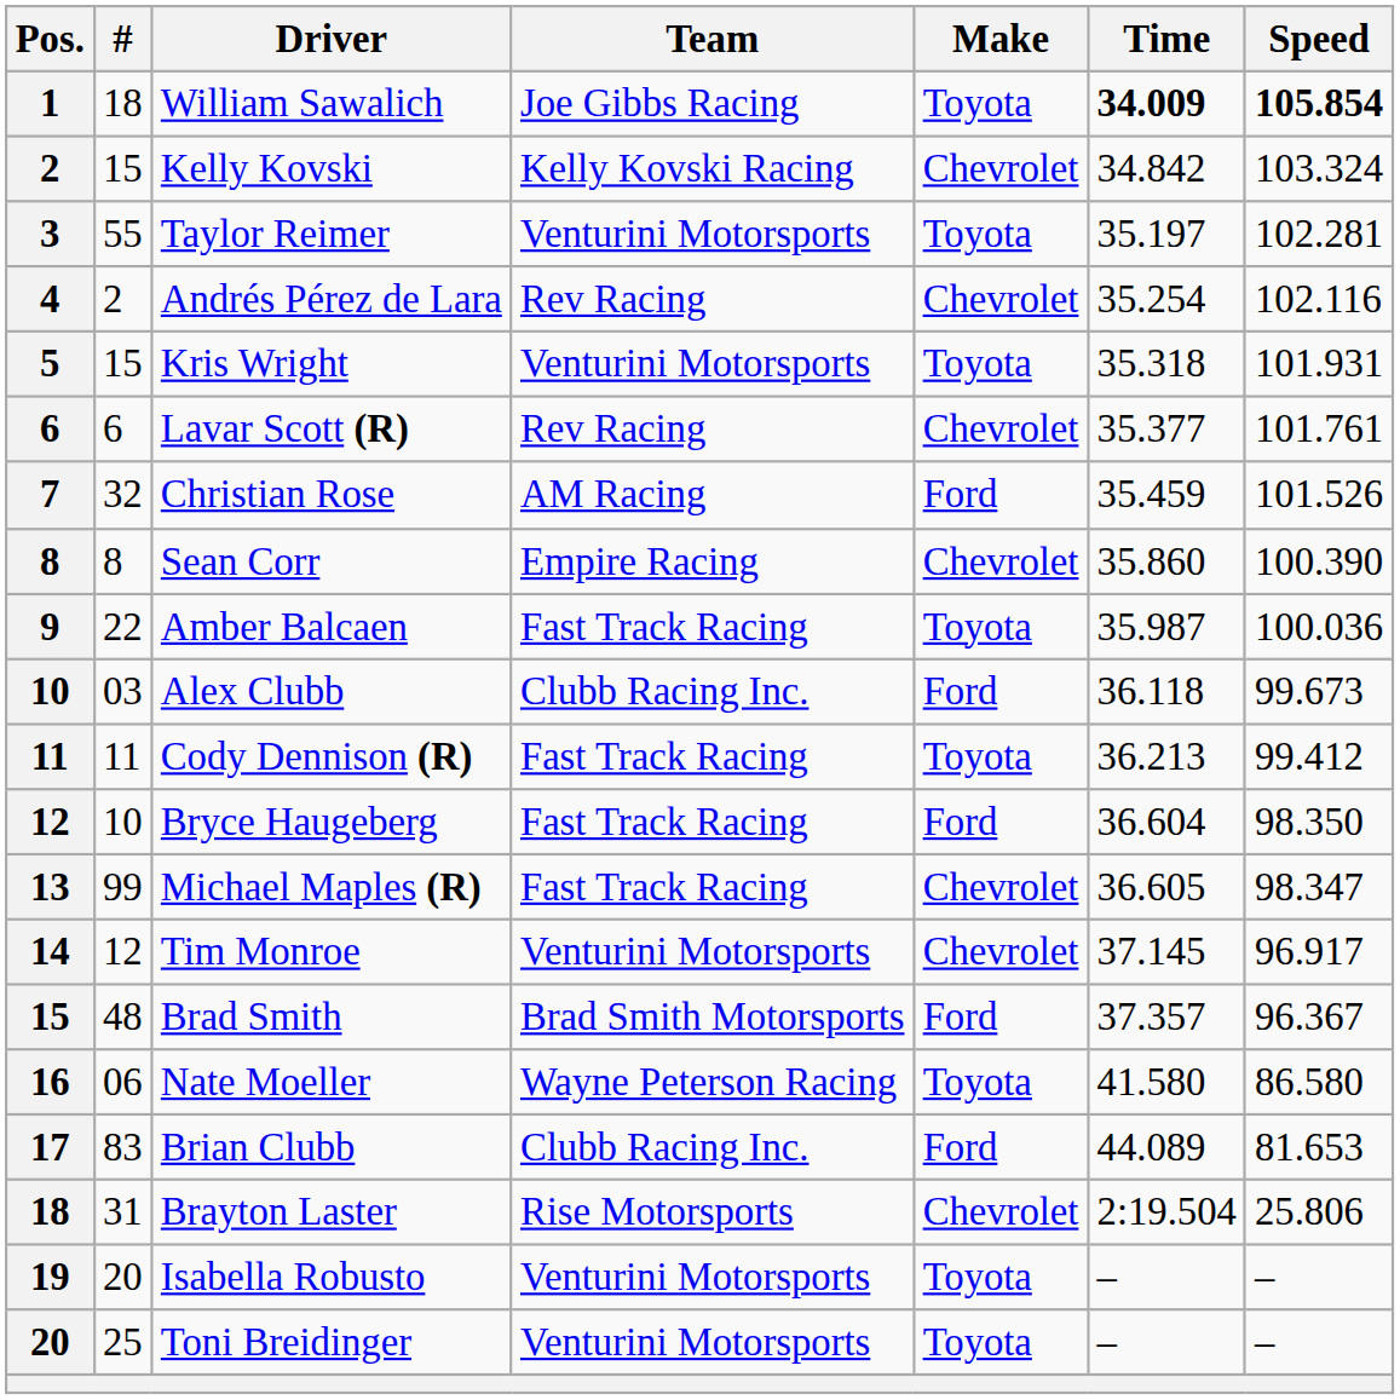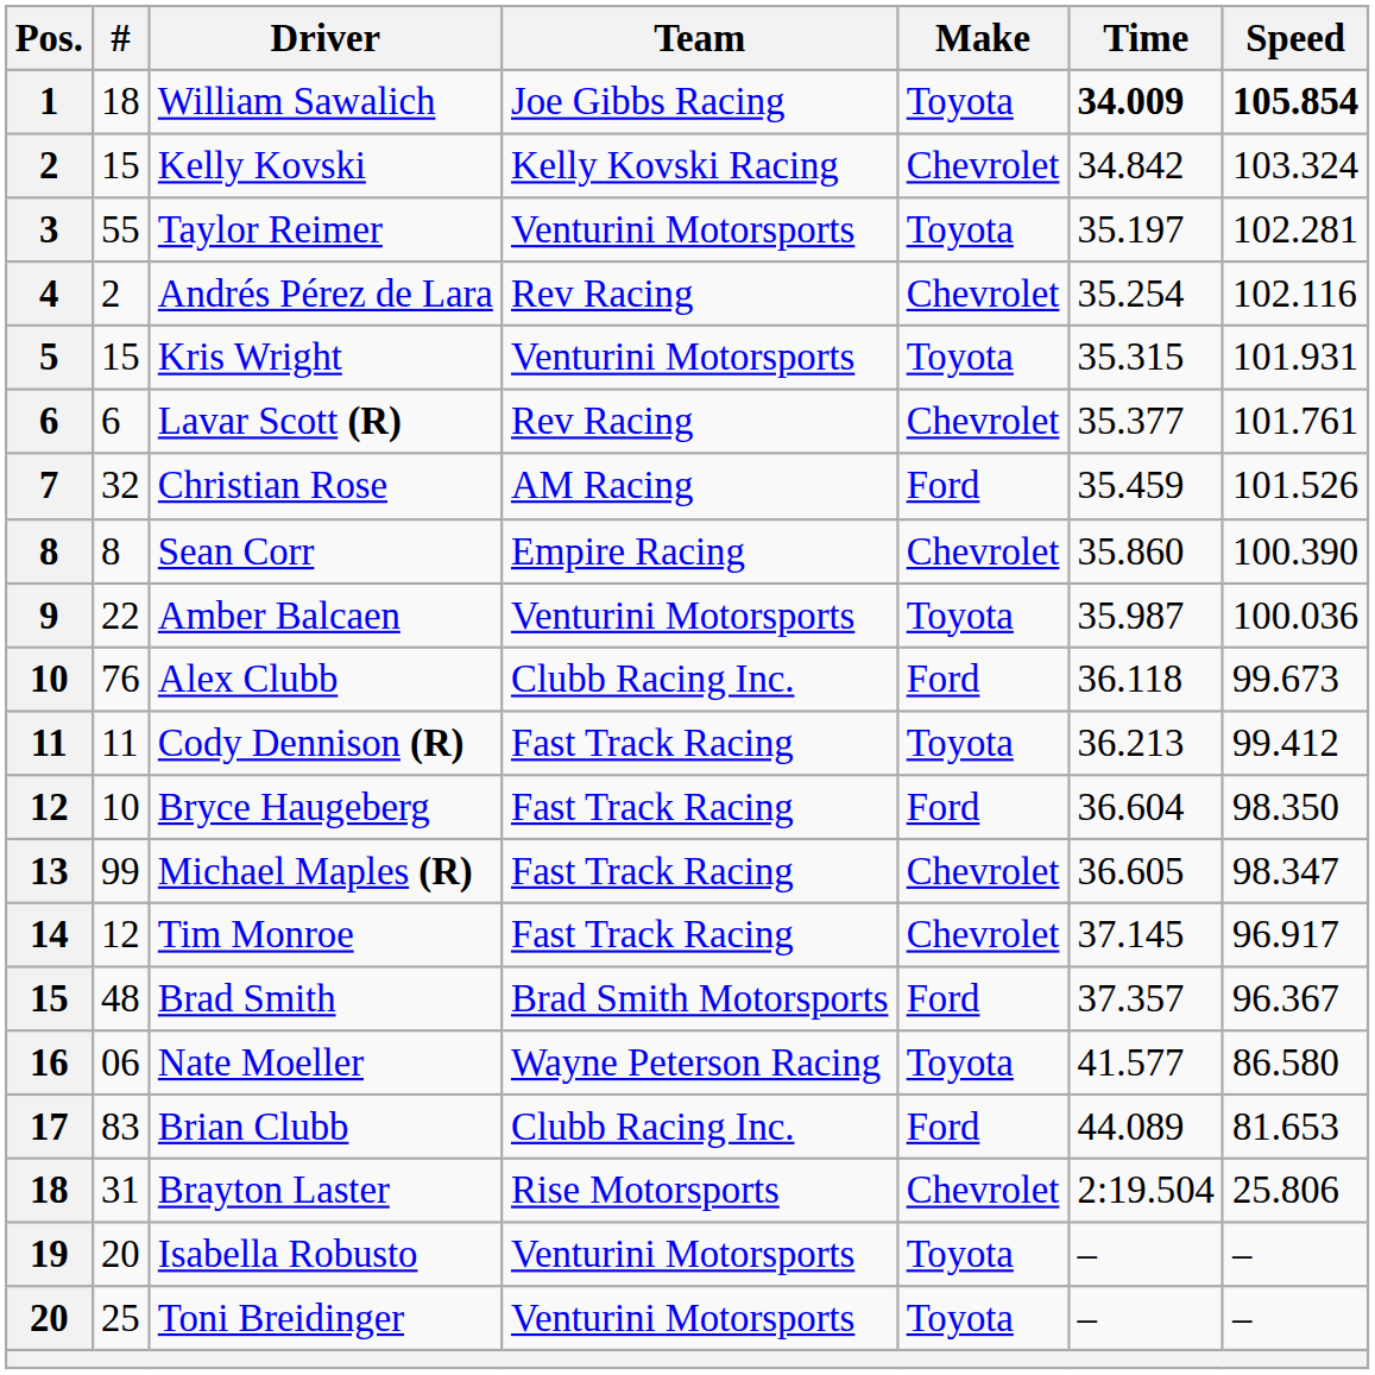 <table class="wikitable" style="font-size:95%">
 <tr>
 <th>Pos.</th>
 <th>#</th>
 <th>Driver</th>
 <th>Team</th>
 <th>Make</th>
 <th>Time</th>
 <th>Speed</th>
 </tr>
 <tr>
 <th>1</th>
 <td>18</td>
 <td><a href='#'>William Sawalich</a></td>
 <td><a href='#'>Joe Gibbs Racing</a></td>
 <td><a href='#'>Toyota</a></td>
 <td><strong>34.009</strong></td>
 <td><strong>105.854</strong></td>
 </tr>
 <tr>
 <th>2</th>
 <td>15</td>
 <td><a href='#'>Kelly Kovski</a></td>
 <td><a href='#'>Kelly Kovski Racing</a></td>
 <td><a href='#'>Chevrolet</a></td>
 <td>34.842</td>
 <td>103.324</td>
 </tr>
 <tr>
 <th>3</th>
 <td>55</td>
 <td><a href='#'>Taylor Reimer</a></td>
 <td><a href='#'>Venturini Motorsports</a></td>
 <td><a href='#'>Toyota</a></td>
 <td>35.197</td>
 <td>102.281</td>
 </tr>
 <tr>
 <th>4</th>
 <td>2</td>
 <td><a href='#'>Andrés Pérez de Lara</a></td>
 <td><a href='#'>Rev Racing</a></td>
 <td><a href='#'>Chevrolet</a></td>
 <td>35.254</td>
 <td>102.116</td>
 </tr>
 <tr>
 <th>5</th>
 <td>15</td>
 <td><a href='#'>Kris Wright</a></td>
 <td><a href='#'>Venturini Motorsports</a></td>
 <td><a href='#'>Toyota</a></td>
-<td>35.318</td>
+<td>35.315</td>
 <td>101.931</td>
 </tr>
 <tr>
 <th>6</th>
 <td>6</td>
 <td><a href='#'>Lavar Scott</a> <strong>(R)</strong></td>
 <td><a href='#'>Rev Racing</a></td>
 <td><a href='#'>Chevrolet</a></td>
 <td>35.377</td>
 <td>101.761</td>
 </tr>
 <tr>
 <th>7</th>
 <td>32</td>
 <td><a href='#'>Christian Rose</a></td>
 <td><a href='#'>AM Racing</a></td>
 <td><a href='#'>Ford</a></td>
 <td>35.459</td>
 <td>101.526</td>
 </tr>
 <tr>
 <th>8</th>
 <td>8</td>
 <td><a href='#'>Sean Corr</a></td>
 <td><a href='#'>Empire Racing</a></td>
 <td><a href='#'>Chevrolet</a></td>
 <td>35.860</td>
 <td>100.390</td>
 </tr>
 <tr>
 <th>9</th>
 <td>22</td>
 <td><a href='#'>Amber Balcaen</a></td>
-<td><a href='#'>Fast Track Racing</a></td>
+<td><a href='#'>Venturini Motorsports</a></td>
 <td><a href='#'>Toyota</a></td>
 <td>35.987</td>
 <td>100.036</td>
 </tr>
 <tr>
 <th>10</th>
-<td>03</td>
+<td>76</td>
 <td><a href='#'>Alex Clubb</a></td>
 <td><a href='#'>Clubb Racing Inc.</a></td>
 <td><a href='#'>Ford</a></td>
 <td>36.118</td>
 <td>99.673</td>
 </tr>
 <tr>
 <th>11</th>
 <td>11</td>
 <td><a href='#'>Cody Dennison</a> <strong>(R)</strong></td>
 <td><a href='#'>Fast Track Racing</a></td>
 <td><a href='#'>Toyota</a></td>
 <td>36.213</td>
 <td>99.412</td>
 </tr>
 <tr>
 <th>12</th>
 <td>10</td>
 <td><a href='#'>Bryce Haugeberg</a></td>
 <td><a href='#'>Fast Track Racing</a></td>
 <td><a href='#'>Ford</a></td>
 <td>36.604</td>
 <td>98.350</td>
 </tr>
 <tr>
 <th>13</th>
 <td>99</td>
 <td><a href='#'>Michael Maples</a> <strong>(R)</strong></td>
 <td><a href='#'>Fast Track Racing</a></td>
 <td><a href='#'>Chevrolet</a></td>
 <td>36.605</td>
 <td>98.347</td>
 </tr>
 <tr>
 <th>14</th>
 <td>12</td>
 <td><a href='#'>Tim Monroe</a></td>
-<td><a href='#'>Venturini Motorsports</a></td>
+<td><a href='#'>Fast Track Racing</a></td>
 <td><a href='#'>Chevrolet</a></td>
 <td>37.145</td>
 <td>96.917</td>
 </tr>
 <tr>
 <th>15</th>
 <td>48</td>
 <td><a href='#'>Brad Smith</a></td>
 <td><a href='#'>Brad Smith Motorsports</a></td>
 <td><a href='#'>Ford</a></td>
 <td>37.357</td>
 <td>96.367</td>
 </tr>
 <tr>
 <th>16</th>
 <td>06</td>
 <td><a href='#'>Nate Moeller</a></td>
 <td><a href='#'>Wayne Peterson Racing</a></td>
 <td><a href='#'>Toyota</a></td>
-<td>41.580</td>
+<td>41.577</td>
 <td>86.580</td>
 </tr>
 <tr>
 <th>17</th>
 <td>83</td>
 <td><a href='#'>Brian Clubb</a></td>
 <td><a href='#'>Clubb Racing Inc.</a></td>
 <td><a href='#'>Ford</a></td>
 <td>44.089</td>
 <td>81.653</td>
 </tr>
 <tr>
 <th>18</th>
 <td>31</td>
 <td><a href='#'>Brayton Laster</a></td>
 <td><a href='#'>Rise Motorsports</a></td>
 <td><a href='#'>Chevrolet</a></td>
 <td>2:19.504</td>
 <td>25.806</td>
 </tr>
 <tr>
 <th>19</th>
 <td>20</td>
 <td><a href='#'>Isabella Robusto</a></td>
 <td><a href='#'>Venturini Motorsports</a></td>
 <td><a href='#'>Toyota</a></td>
 <td>–</td>
 <td>–</td>
 </tr>
 <tr>
 <th>20</th>
 <td>25</td>
 <td><a href='#'>Toni Breidinger</a></td>
 <td><a href='#'>Venturini Motorsports</a></td>
 <td><a href='#'>Toyota</a></td>
 <td>–</td>
 <td>–</td>
 </tr>
 <tr>
 <th colspan="7"></th>
 </tr>
 </table>
